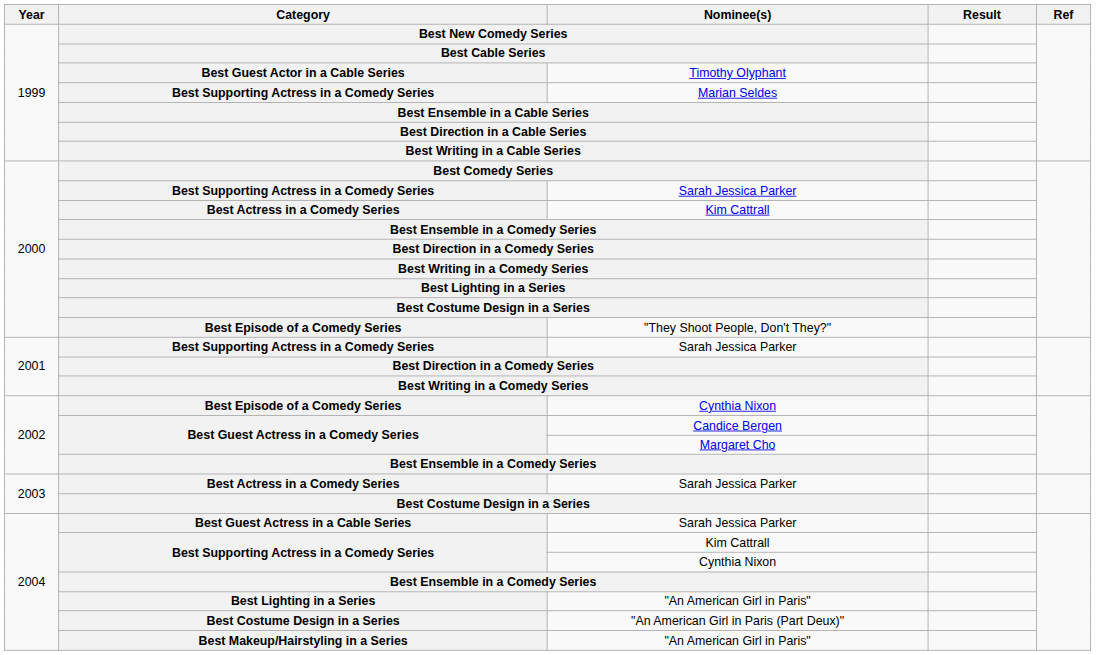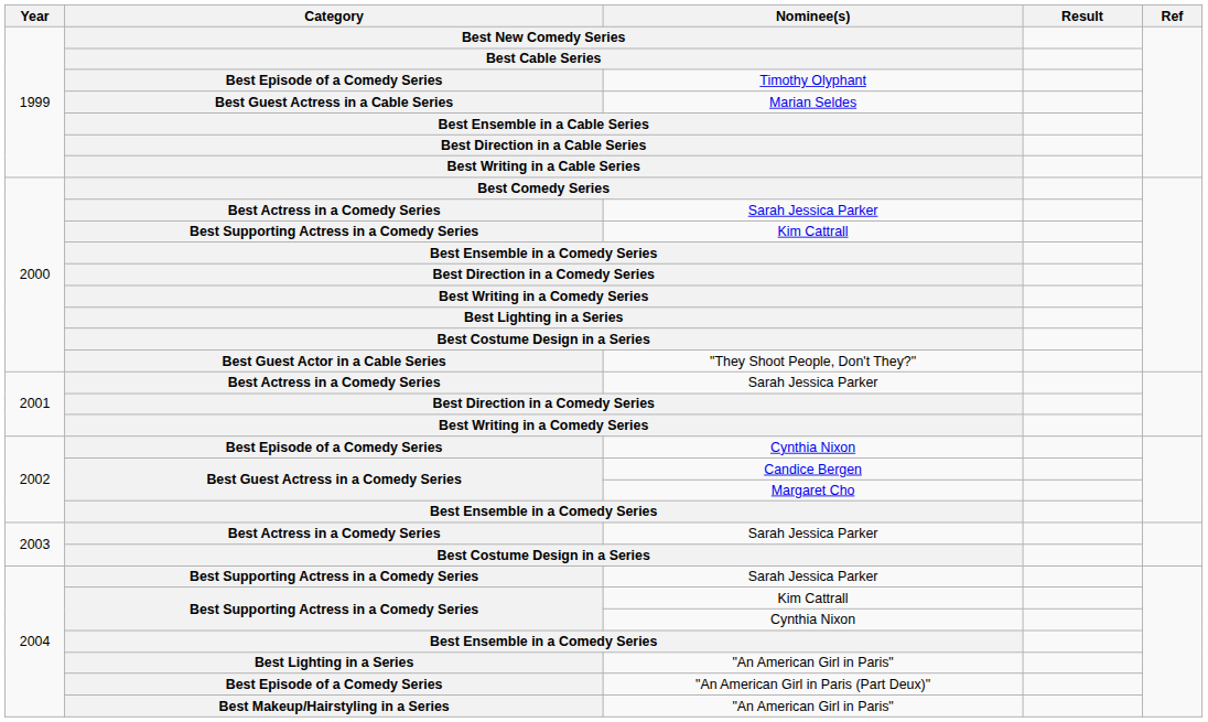 <table class="wikitable plainrowheaders" style="font-size: 90%; text-align:center" width=100%>
 <tr>
 <th scope="col" width="5%">Year</th>
 <th scope="col" width="45%">Category</th>
 <th scope="col" width="35%">Nominee(s)</th>
 <th scope="col" width="10%">Result</th>
 <th scope="col" width="5%">Ref</th>
 </tr>
 <tr>
 <td rowspan="7">1999</td>
 <th scope="row" style="text-align:center" colspan="2">Best New Comedy Series</th>
 <td></td>
 <td rowspan="7"></td>
 </tr>
 <tr>
 <th scope="row" style="text-align:center" colspan="2">Best Cable Series</th>
 <td></td>
 </tr>
 <tr>
-<th scope="row" style="text-align:center">Best Guest Actor in a Cable Series</th>
+<th scope="row" style="text-align:center">Best Episode of a Comedy Series</th>
 <td><a href='#'>Timothy Olyphant</a></td>
 <td></td>
 </tr>
 <tr>
-<th scope="row" style="text-align:center">Best Supporting Actress in a Comedy Series</th>
+<th scope="row" style="text-align:center">Best Guest Actress in a Cable Series</th>
 <td><a href='#'>Marian Seldes</a></td>
 <td></td>
 </tr>
 <tr>
 <th scope="row" style="text-align:center" colspan="2">Best Ensemble in a Cable Series</th>
 <td></td>
 </tr>
 <tr>
 <th scope="row" style="text-align:center" colspan="2">Best Direction in a Cable Series</th>
 <td></td>
 </tr>
 <tr>
 <th scope="row" style="text-align:center" colspan="2">Best Writing in a Cable Series</th>
 <td></td>
 </tr>
 <tr>
 <td rowspan="9">2000</td>
 <th scope="row" style="text-align:center" colspan="2">Best Comedy Series</th>
 <td></td>
 <td rowspan="9"></td>
 </tr>
 <tr>
-<th scope="row" style="text-align:center">Best Supporting Actress in a Comedy Series</th>
+<th scope="row" style="text-align:center">Best Actress in a Comedy Series</th>
 <td><a href='#'>Sarah Jessica Parker</a></td>
 <td></td>
 </tr>
 <tr>
-<th scope="row" style="text-align:center">Best Actress in a Comedy Series</th>
+<th scope="row" style="text-align:center">Best Supporting Actress in a Comedy Series</th>
 <td><a href='#'>Kim Cattrall</a></td>
 <td></td>
 </tr>
 <tr>
 <th scope="row" style="text-align:center" colspan="2">Best Ensemble in a Comedy Series</th>
 <td></td>
 </tr>
 <tr>
 <th scope="row" style="text-align:center" colspan="2">Best Direction in a Comedy Series</th>
 <td></td>
 </tr>
 <tr>
 <th scope="row" style="text-align:center" colspan="2">Best Writing in a Comedy Series</th>
 <td></td>
 </tr>
 <tr>
 <th scope="row" style="text-align:center" colspan="2">Best Lighting in a Series</th>
 <td></td>
 </tr>
 <tr>
 <th scope="row" style="text-align:center" colspan="2">Best Costume Design in a Series</th>
 <td></td>
 </tr>
 <tr>
-<th scope="row" style="text-align:center">Best Episode of a Comedy Series</th>
+<th scope="row" style="text-align:center">Best Guest Actor in a Cable Series</th>
 <td>"They Shoot People, Don't They?"</td>
 <td></td>
 </tr>
 <tr>
 <td rowspan="3">2001</td>
-<th scope="row" style="text-align:center">Best Supporting Actress in a Comedy Series</th>
+<th scope="row" style="text-align:center">Best Actress in a Comedy Series</th>
 <td>Sarah Jessica Parker</td>
 <td></td>
 <td rowspan="3"></td>
 </tr>
 <tr>
 <th scope="row" style="text-align:center" colspan="2">Best Direction in a Comedy Series</th>
 <td></td>
 </tr>
 <tr>
 <th scope="row" style="text-align:center" colspan="2">Best Writing in a Comedy Series</th>
 <td></td>
 </tr>
 <tr>
 <td rowspan="4">2002</td>
 <th scope="row" style="text-align:center">Best Episode of a Comedy Series</th>
 <td><a href='#'>Cynthia Nixon</a></td>
 <td></td>
 <td rowspan="4"></td>
 </tr>
 <tr>
 <th scope="row" style="text-align:center" rowspan="2">Best Guest Actress in a Comedy Series</th>
 <td><a href='#'>Candice Bergen</a></td>
 <td></td>
 </tr>
 <tr>
 <td><a href='#'>Margaret Cho</a></td>
 <td></td>
 </tr>
 <tr>
 <th scope="row" style="text-align:center" colspan="2">Best Ensemble in a Comedy Series</th>
 <td></td>
 </tr>
 <tr>
 <td rowspan="2">2003</td>
 <th scope="row" style="text-align:center">Best Actress in a Comedy Series</th>
 <td>Sarah Jessica Parker</td>
 <td></td>
 <td rowspan="2"></td>
 </tr>
 <tr>
 <th scope="row" style="text-align:center" colspan="2">Best Costume Design in a Series</th>
 <td></td>
 </tr>
 <tr>
 <td rowspan="7">2004</td>
-<th scope="row" style="text-align:center">Best Guest Actress in a Cable Series</th>
+<th scope="row" style="text-align:center">Best Supporting Actress in a Comedy Series</th>
 <td>Sarah Jessica Parker</td>
 <td></td>
 <td rowspan="7"></td>
 </tr>
 <tr>
 <th scope="row" style="text-align:center" rowspan="2">Best Supporting Actress in a Comedy Series</th>
 <td>Kim Cattrall</td>
 <td></td>
 </tr>
 <tr>
 <td>Cynthia Nixon</td>
 <td></td>
 </tr>
 <tr>
 <th scope="row" style="text-align:center" colspan="2">Best Ensemble in a Comedy Series</th>
 <td></td>
 </tr>
 <tr>
 <th scope="row" style="text-align:center">Best Lighting in a Series</th>
 <td>"An American Girl in Paris"</td>
 <td></td>
 </tr>
 <tr>
-<th scope="row" style="text-align:center">Best Costume Design in a Series</th>
+<th scope="row" style="text-align:center">Best Episode of a Comedy Series</th>
 <td>"An American Girl in Paris (Part Deux)"</td>
 <td></td>
 </tr>
 <tr>
 <th scope="row" style="text-align:center">Best Makeup/Hairstyling in a Series</th>
 <td>"An American Girl in Paris"</td>
 <td></td>
 </tr>
 </table>
